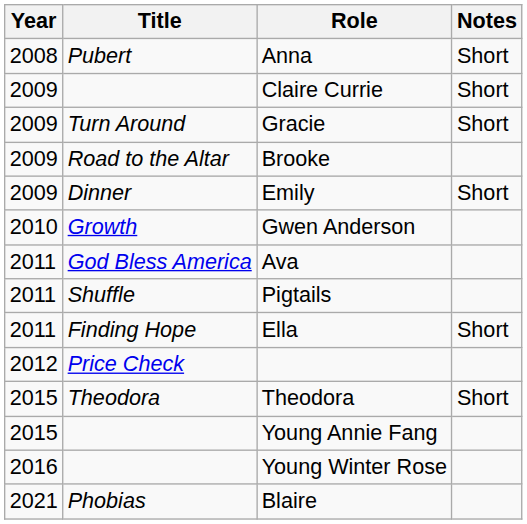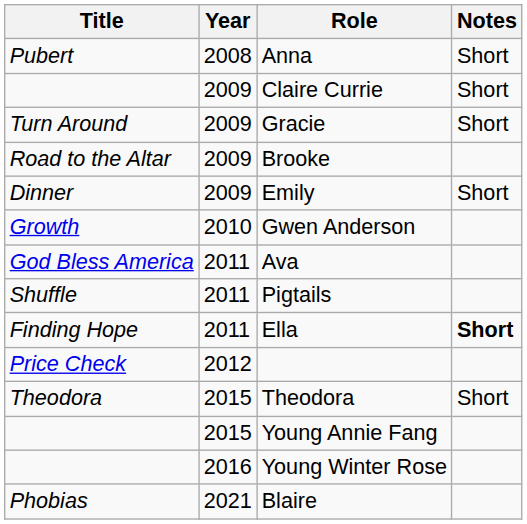 <table class="wikitable sortable">
 <tr>
+<th>Title</th>
 <th>Year</th>
-<th>Title</th>
 <th>Role</th>
 <th class="unsortable">Notes</th>
 </tr>
 <tr>
+<td><em>Pubert</em></td>
 <td>2008</td>
-<td><em>Pubert</em></td>
 <td>Anna</td>
 <td>Short</td>
 </tr>
 <tr>
+<td><em></em></td>
 <td>2009</td>
-<td><em></em></td>
 <td>Claire Currie</td>
 <td>Short</td>
 </tr>
 <tr>
+<td><em>Turn Around</em></td>
 <td>2009</td>
-<td><em>Turn Around</em></td>
 <td>Gracie</td>
 <td>Short</td>
 </tr>
 <tr>
+<td><em>Road to the Altar</em></td>
 <td>2009</td>
-<td><em>Road to the Altar</em></td>
 <td>Brooke</td>
 <td></td>
 </tr>
 <tr>
+<td><em>Dinner</em></td>
 <td>2009</td>
-<td><em>Dinner</em></td>
 <td>Emily</td>
 <td>Short</td>
 </tr>
 <tr>
+<td><em><a href='#'>Growth</a></em></td>
 <td>2010</td>
-<td><em><a href='#'>Growth</a></em></td>
 <td>Gwen Anderson</td>
 <td></td>
 </tr>
 <tr>
+<td><em><a href='#'>God Bless America</a></em></td>
 <td>2011</td>
-<td><em><a href='#'>God Bless America</a></em></td>
 <td>Ava</td>
 <td></td>
 </tr>
 <tr>
+<td><em>Shuffle</em></td>
 <td>2011</td>
-<td><em>Shuffle</em></td>
 <td>Pigtails</td>
 <td></td>
 </tr>
 <tr>
+<td><em>Finding Hope</em></td>
 <td>2011</td>
-<td><em>Finding Hope</em></td>
 <td>Ella</td>
-<td>Short</td>
+<td><strong>Short</strong></td>
 </tr>
 <tr>
+<td><em><a href='#'>Price Check</a></em></td>
 <td>2012</td>
-<td><em><a href='#'>Price Check</a></em></td>
 <td></td>
 <td></td>
 </tr>
 <tr>
+<td><em>Theodora</em></td>
 <td>2015</td>
-<td><em>Theodora</em></td>
 <td>Theodora</td>
 <td>Short</td>
 </tr>
 <tr>
+<td><em></em></td>
 <td>2015</td>
-<td><em></em></td>
 <td>Young Annie Fang</td>
 <td></td>
 </tr>
 <tr>
+<td><em></em></td>
 <td>2016</td>
-<td><em></em></td>
 <td>Young Winter Rose</td>
 <td></td>
 </tr>
 <tr>
+<td><em>Phobias</em></td>
 <td>2021</td>
-<td><em>Phobias</em></td>
 <td>Blaire</td>
 <td></td>
 </tr>
 </table>
